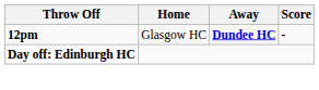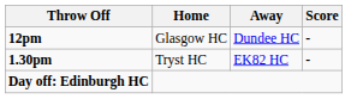 <table class="wikitable">
 <tr>
 <th><strong>Throw Off</strong></th>
 <th><strong>Home</strong></th>
 <th><strong>Away</strong></th>
 <th><strong>Score</strong></th>
 </tr>
 <tr>
 <td><strong>12pm</strong></td>
 <td>Glasgow HC</td>
-<td><strong><a href='#'>Dundee HC</a></strong></td>
+<td><a href='#'>Dundee HC</a></td>
+<td><strong>-</strong></td>
+</tr>
+<tr>
+<td><strong>1.30pm</strong></td>
+<td>Tryst HC</td>
+<td><a href='#'>EK82 HC</a></td>
 <td><strong>-</strong></td>
 </tr>
 <tr>
 <td><strong>Day off: Edinburgh HC</strong></td>
 </tr>
 </table>
